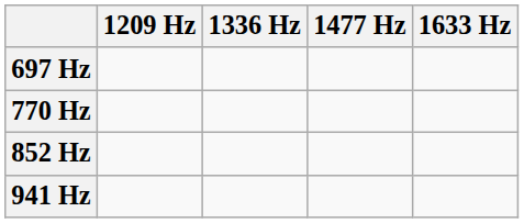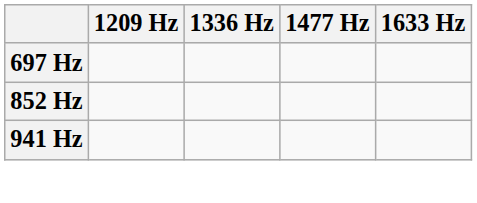 <table class="wikitable">
 <tr>
 <th align=center></th>
 <th align=center>1209 Hz</th>
 <th align=center>1336 Hz</th>
 <th align=center>1477 Hz</th>
 <th align=center>1633 Hz</th>
 </tr>
 <tr>
 <th align=center>697 Hz</th>
-<td align=center></td>
-<td align=center></td>
-<td align=center></td>
-<td align=center></td>
-</tr>
-<tr>
-<th align=center>770 Hz</th>
 <td align=center></td>
 <td align=center></td>
 <td align=center></td>
 <td align=center></td>
 </tr>
 <tr>
 <th align=center>852 Hz</th>
 <td align=center></td>
 <td align=center></td>
 <td align=center></td>
 <td align=center></td>
 </tr>
 <tr>
 <th align=center>941 Hz</th>
 <td align=center></td>
 <td align=center></td>
 <td align=center></td>
 <td align=center></td>
 </tr>
 </table>
